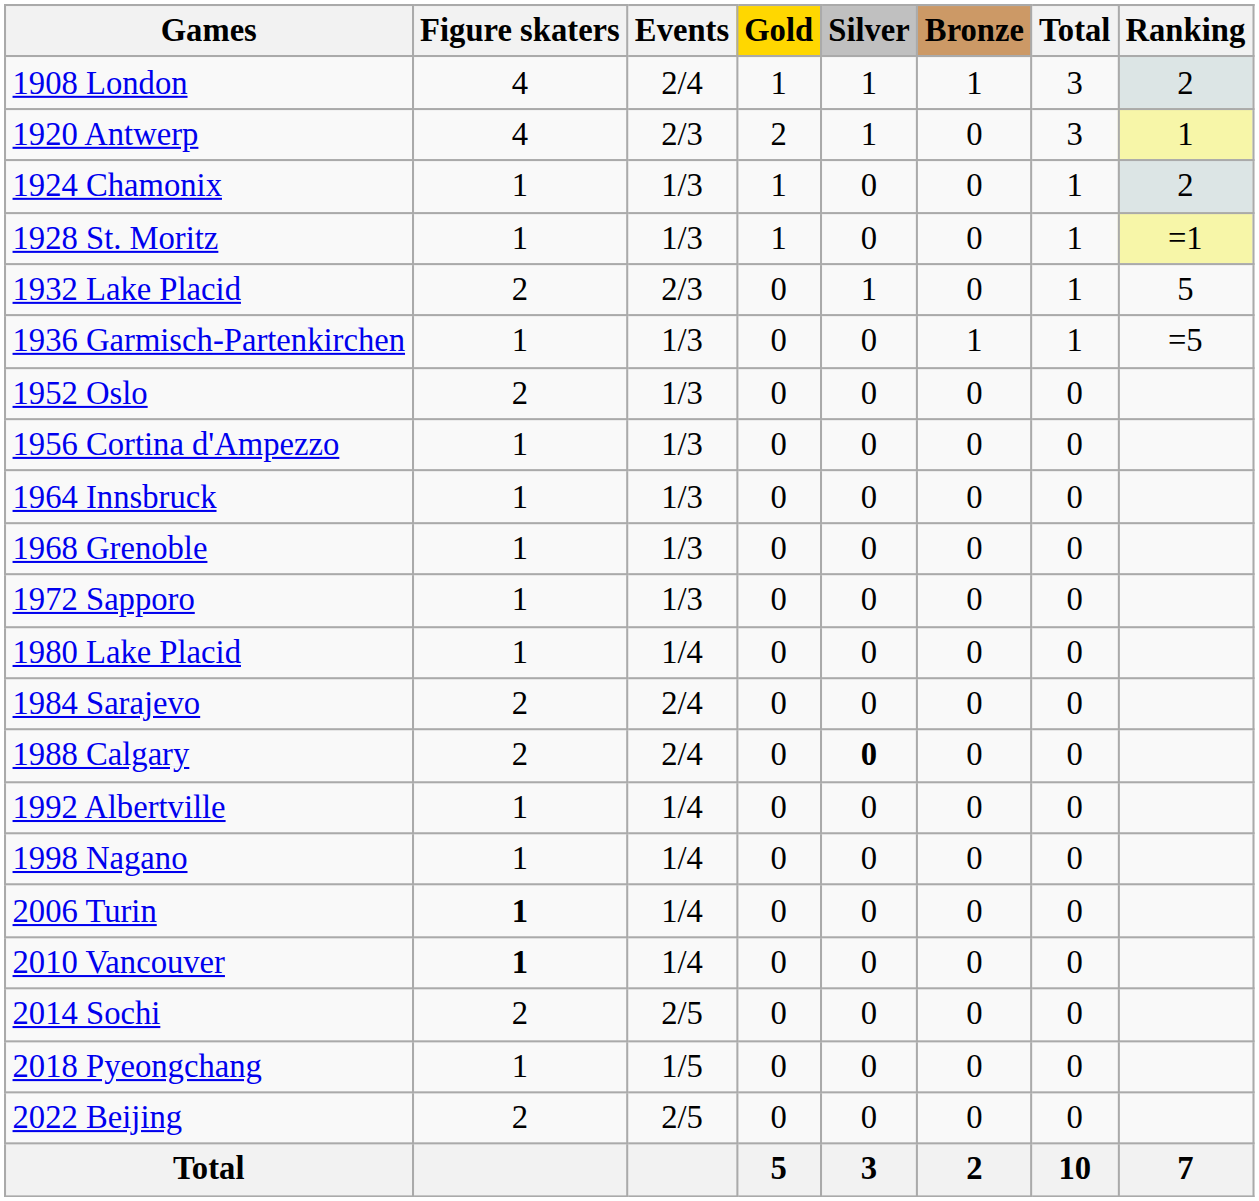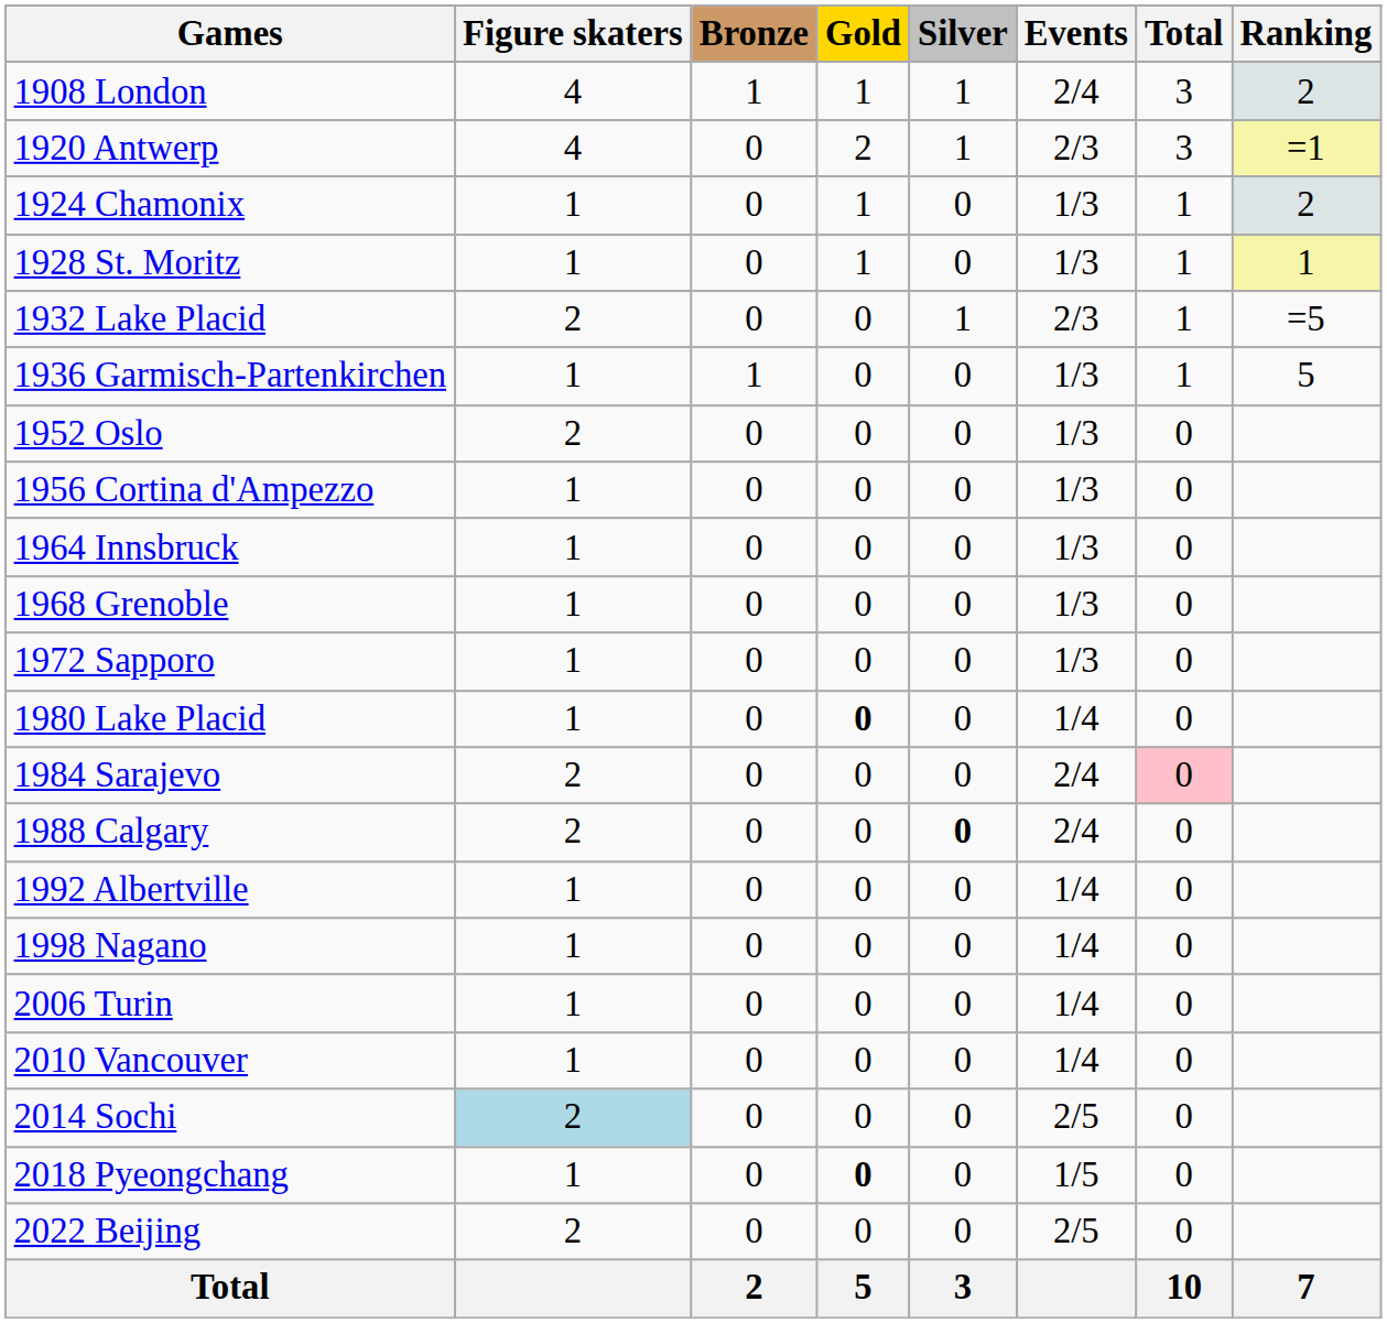 <table class="wikitable sortable" style="text-align:center">
 <tr>
 <th>Games</th>
 <th>Figure skaters</th>
-<th>Events</th>
+<th style="background-color:#c96;">Bronze</th>
 <th style="background-color:gold;">Gold</th>
 <th style="background-color:silver;">Silver</th>
-<th style="background-color:#c96;">Bronze</th>
+<th>Events</th>
 <th>Total</th>
 <th>Ranking</th>
 </tr>
 <tr>
 <td align=left><a href='#'>1908 London</a></td>
 <td>4</td>
-<td>2/4</td>
 <td>1</td>
 <td>1</td>
 <td>1</td>
+<td>2/4</td>
 <td>3</td>
 <td bgcolor=dce5e5>2</td>
 </tr>
 <tr>
 <td align=left><a href='#'>1920 Antwerp</a></td>
 <td>4</td>
-<td>2/3</td>
+<td>0</td>
 <td>2</td>
 <td>1</td>
-<td>0</td>
+<td>2/3</td>
 <td>3</td>
-<td bgcolor=F7F6A8>1</td>
+<td bgcolor=F7F6A8>=1</td>
 </tr>
 <tr>
 <td align=left><a href='#'>1924 Chamonix</a></td>
 <td>1</td>
-<td>1/3</td>
+<td>0</td>
 <td>1</td>
 <td>0</td>
-<td>0</td>
+<td>1/3</td>
 <td>1</td>
 <td bgcolor=dce5e5>2</td>
 </tr>
 <tr>
 <td align=left><a href='#'>1928 St. Moritz</a></td>
 <td>1</td>
+<td>0</td>
+<td>1</td>
+<td>0</td>
 <td>1/3</td>
 <td>1</td>
-<td>0</td>
-<td>0</td>
-<td>1</td>
-<td bgcolor=F7F6A8>=1</td>
+<td bgcolor=F7F6A8>1</td>
 </tr>
 <tr>
 <td align=left><a href='#'>1932 Lake Placid</a></td>
 <td>2</td>
-<td>2/3</td>
+<td>0</td>
 <td>0</td>
 <td>1</td>
+<td>2/3</td>
+<td>1</td>
+<td>=5</td>
+</tr>
+<tr>
+<td align=left><a href='#'>1936 Garmisch-Partenkirchen</a></td>
+<td>1</td>
+<td>1</td>
 <td>0</td>
+<td>0</td>
+<td>1/3</td>
 <td>1</td>
 <td>5</td>
 </tr>
 <tr>
-<td align=left><a href='#'>1936 Garmisch-Partenkirchen</a></td>
-<td>1</td>
-<td>1/3</td>
-<td>0</td>
-<td>0</td>
-<td>1</td>
-<td>1</td>
-<td>=5</td>
-</tr>
-<tr>
 <td align=left><a href='#'>1952 Oslo</a></td>
 <td>2</td>
-<td>1/3</td>
 <td>0</td>
 <td>0</td>
 <td>0</td>
+<td>1/3</td>
 <td>0</td>
 <td></td>
 </tr>
 <tr>
 <td align=left><a href='#'>1956 Cortina d'Ampezzo</a></td>
 <td>1</td>
-<td>1/3</td>
 <td>0</td>
 <td>0</td>
 <td>0</td>
+<td>1/3</td>
 <td>0</td>
 <td></td>
 </tr>
 <tr>
 <td align=left><a href='#'>1964 Innsbruck</a></td>
 <td>1</td>
-<td>1/3</td>
 <td>0</td>
 <td>0</td>
 <td>0</td>
+<td>1/3</td>
 <td>0</td>
 <td></td>
 </tr>
 <tr>
 <td align=left><a href='#'>1968 Grenoble</a></td>
 <td>1</td>
-<td>1/3</td>
 <td>0</td>
 <td>0</td>
 <td>0</td>
+<td>1/3</td>
 <td>0</td>
 <td></td>
 </tr>
 <tr>
 <td align=left><a href='#'>1972 Sapporo</a></td>
 <td>1</td>
-<td>1/3</td>
 <td>0</td>
 <td>0</td>
 <td>0</td>
+<td>1/3</td>
 <td>0</td>
 <td></td>
 </tr>
 <tr>
 <td align=left><a href='#'>1980 Lake Placid</a></td>
 <td>1</td>
+<td>0</td>
+<td><strong>0</strong></td>
+<td>0</td>
 <td>1/4</td>
-<td>0</td>
-<td>0</td>
-<td>0</td>
 <td>0</td>
 <td></td>
 </tr>
 <tr>
 <td align=left><a href='#'>1984 Sarajevo</a></td>
 <td>2</td>
-<td>2/4</td>
 <td>0</td>
 <td>0</td>
 <td>0</td>
-<td>0</td>
+<td>2/4</td>
+<td style="background: pink;">0</td>
 <td></td>
 </tr>
 <tr>
 <td align=left><a href='#'>1988 Calgary</a></td>
 <td>2</td>
-<td>2/4</td>
+<td>0</td>
 <td>0</td>
 <td><strong>0</strong></td>
-<td>0</td>
+<td>2/4</td>
 <td>0</td>
 <td></td>
 </tr>
 <tr>
 <td align=left><a href='#'>1992 Albertville</a></td>
 <td>1</td>
-<td>1/4</td>
 <td>0</td>
 <td>0</td>
 <td>0</td>
+<td>1/4</td>
 <td>0</td>
 <td></td>
 </tr>
 <tr>
 <td align=left><a href='#'>1998 Nagano</a></td>
 <td>1</td>
-<td>1/4</td>
 <td>0</td>
 <td>0</td>
 <td>0</td>
+<td>1/4</td>
 <td>0</td>
 <td></td>
 </tr>
 <tr>
 <td align=left><a href='#'>2006 Turin</a></td>
-<td><strong>1</strong></td>
-<td>1/4</td>
+<td>1</td>
 <td>0</td>
 <td>0</td>
 <td>0</td>
+<td>1/4</td>
 <td>0</td>
 <td></td>
 </tr>
 <tr>
 <td align=left><a href='#'>2010 Vancouver</a></td>
-<td><strong>1</strong></td>
-<td>1/4</td>
+<td>1</td>
 <td>0</td>
 <td>0</td>
 <td>0</td>
+<td>1/4</td>
 <td>0</td>
 <td></td>
 </tr>
 <tr>
 <td align=left><a href='#'>2014 Sochi</a></td>
-<td>2</td>
-<td>2/5</td>
+<td style="background: lightblue;">2</td>
 <td>0</td>
 <td>0</td>
 <td>0</td>
+<td>2/5</td>
 <td>0</td>
 <td></td>
 </tr>
 <tr>
 <td align=left><a href='#'>2018 Pyeongchang</a></td>
 <td>1</td>
+<td>0</td>
+<td><strong>0</strong></td>
+<td>0</td>
 <td>1/5</td>
-<td>0</td>
-<td>0</td>
-<td>0</td>
 <td>0</td>
 <td></td>
 </tr>
 <tr>
 <td align=left><a href='#'>2022 Beijing</a></td>
 <td>2</td>
-<td>2/5</td>
 <td>0</td>
 <td>0</td>
 <td>0</td>
+<td>2/5</td>
 <td>0</td>
 <td></td>
 </tr>
 <tr>
 <th>Total</th>
 <th></th>
-<th></th>
+<th>2</th>
 <th>5</th>
 <th>3</th>
-<th>2</th>
+<th></th>
 <th>10</th>
 <th>7</th>
 </tr>
 </table>
